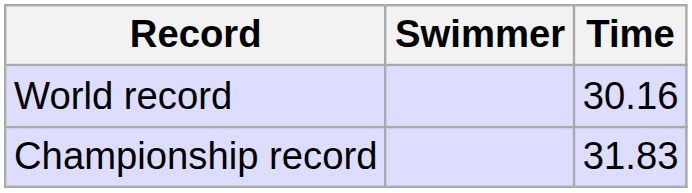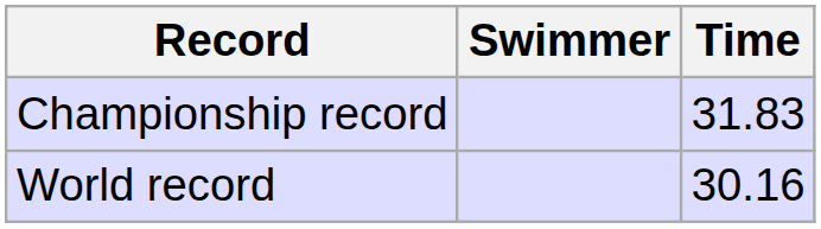 <table class="wikitable" style="text-align:left">
 <tr>
 <th>Record</th>
 <th>Swimmer</th>
 <th>Time</th>
 </tr>
 <tr bgcolor=ddddff>
+<td>Championship record</td>
+<td></td>
+<td>31.83</td>
+</tr>
+<tr bgcolor=ddddff>
 <td>World record</td>
 <td></td>
 <td>30.16</td>
 </tr>
-<tr bgcolor=ddddff>
-<td>Championship record</td>
-<td></td>
-<td>31.83</td>
-</tr>
 </table>
